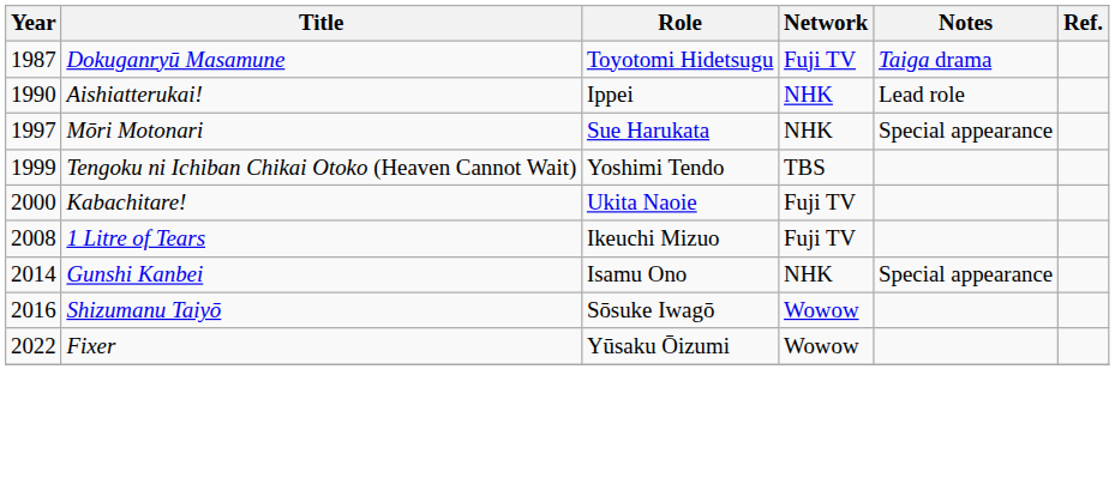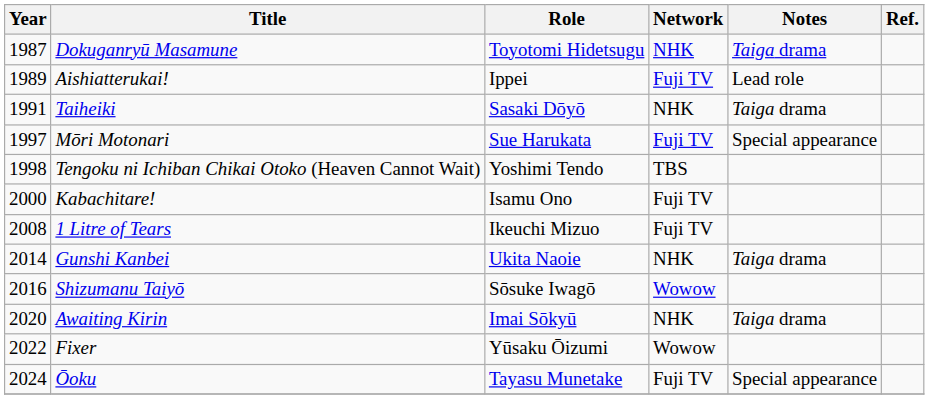 <table class="wikitable sortable">
 <tr>
 <th>Year</th>
 <th>Title</th>
 <th>Role</th>
 <th class="unsortable">Network</th>
 <th class="unsortable">Notes</th>
 <th class="unsortable">Ref.</th>
 </tr>
 <tr>
 <td>1987</td>
 <td><em><a href='#'>Dokuganryū Masamune</a></em></td>
 <td><a href='#'>Toyotomi Hidetsugu</a></td>
-<td><a href='#'>Fuji TV</a></td>
+<td><a href='#'>NHK</a></td>
 <td><a href='#'><em>Taiga</em> drama</a></td>
 <td></td>
 </tr>
 <tr>
-<td>1990</td>
+<td>1989</td>
 <td><em>Aishiatterukai!</em></td>
 <td>Ippei</td>
-<td><a href='#'>NHK</a></td>
+<td><a href='#'>Fuji TV</a></td>
 <td>Lead role</td>
+<td></td>
+</tr>
+<tr>
+<td>1991</td>
+<td><em><a href='#'>Taiheiki</a></em></td>
+<td><a href='#'>Sasaki Dōyō</a></td>
+<td>NHK</td>
+<td><em>Taiga</em> drama</td>
 <td></td>
 </tr>
 <tr>
 <td>1997</td>
 <td><em>Mōri Motonari</em></td>
 <td><a href='#'>Sue Harukata</a></td>
-<td>NHK</td>
+<td><a href='#'>Fuji TV</a></td>
 <td>Special appearance</td>
 <td></td>
 </tr>
 <tr>
-<td>1999</td>
+<td>1998</td>
 <td><em>Tengoku ni Ichiban Chikai Otoko</em> (Heaven Cannot Wait)</td>
 <td>Yoshimi Tendo</td>
 <td>TBS</td>
 <td></td>
 <td></td>
 </tr>
 <tr>
 <td>2000</td>
 <td><em>Kabachitare!</em></td>
-<td><a href='#'>Ukita Naoie</a></td>
+<td>Isamu Ono</td>
 <td>Fuji TV</td>
 <td></td>
 <td></td>
 </tr>
 <tr>
 <td>2008</td>
 <td><em><a href='#'>1 Litre of Tears</a></em></td>
 <td>Ikeuchi Mizuo</td>
 <td>Fuji TV</td>
 <td></td>
 <td></td>
 </tr>
 <tr>
 <td>2014</td>
 <td><em><a href='#'>Gunshi Kanbei</a></em></td>
-<td>Isamu Ono</td>
+<td><a href='#'>Ukita Naoie</a></td>
 <td>NHK</td>
-<td>Special appearance</td>
+<td><em>Taiga</em> drama</td>
 <td></td>
 </tr>
 <tr>
 <td>2016</td>
 <td><em><a href='#'>Shizumanu Taiyō</a></em></td>
 <td>Sōsuke Iwagō</td>
 <td><a href='#'>Wowow</a></td>
 <td></td>
 <td></td>
 </tr>
 <tr>
+<td>2020</td>
+<td><em><a href='#'>Awaiting Kirin</a></em></td>
+<td><a href='#'>Imai Sōkyū</a></td>
+<td>NHK</td>
+<td><em>Taiga</em> drama</td>
+<td></td>
+</tr>
+<tr>
 <td>2022</td>
 <td><em>Fixer</em></td>
 <td>Yūsaku Ōizumi</td>
 <td>Wowow</td>
 <td></td>
 <td></td>
 </tr>
 <tr>
+<td>2024</td>
+<td><em><a href='#'>Ōoku</a></em></td>
+<td><a href='#'>Tayasu Munetake</a></td>
+<td>Fuji TV</td>
+<td>Special appearance</td>
+<td></td>
+</tr>
+<tr>
 </tr>
 </table>
